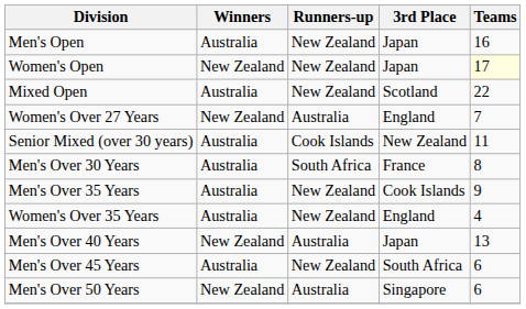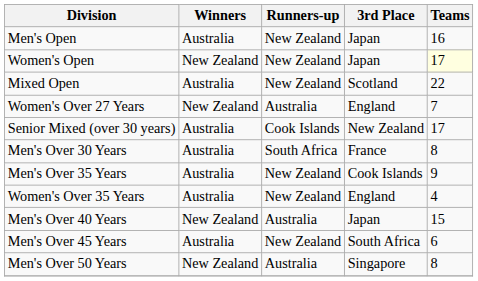 <table class="wikitable">
 <tr>
 <th>Division</th>
 <th>Winners</th>
 <th>Runners-up</th>
 <th>3rd Place</th>
 <th>Teams</th>
 </tr>
 <tr>
 <td>Men's Open</td>
 <td>Australia</td>
 <td>New Zealand</td>
 <td>Japan</td>
 <td>16</td>
 </tr>
 <tr>
 <td>Women's Open</td>
 <td>New Zealand</td>
 <td>New Zealand</td>
 <td>Japan</td>
 <td style="background: lightyellow;">17</td>
 </tr>
 <tr>
 <td>Mixed Open</td>
 <td>Australia</td>
 <td>New Zealand</td>
 <td>Scotland</td>
 <td>22</td>
 </tr>
 <tr>
 <td>Women's Over 27 Years</td>
 <td>New Zealand</td>
 <td>Australia</td>
 <td>England</td>
 <td>7</td>
 </tr>
 <tr>
 <td>Senior Mixed (over 30 years)</td>
 <td>Australia</td>
 <td>Cook Islands</td>
 <td>New Zealand</td>
-<td>11</td>
+<td>17</td>
 </tr>
 <tr>
 <td>Men's Over 30 Years</td>
 <td>Australia</td>
 <td>South Africa</td>
 <td>France</td>
 <td>8</td>
 </tr>
 <tr>
 <td>Men's Over 35 Years</td>
 <td>Australia</td>
 <td>New Zealand</td>
 <td>Cook Islands</td>
 <td>9</td>
 </tr>
 <tr>
 <td>Women's Over 35 Years</td>
 <td>Australia</td>
 <td>New Zealand</td>
 <td>England</td>
 <td>4</td>
 </tr>
 <tr>
 <td>Men's Over 40 Years</td>
 <td>New Zealand</td>
 <td>Australia</td>
 <td>Japan</td>
-<td>13</td>
+<td>15</td>
 </tr>
 <tr>
 <td>Men's Over 45 Years</td>
 <td>Australia</td>
 <td>New Zealand</td>
 <td>South Africa</td>
 <td>6</td>
 </tr>
 <tr>
 <td>Men's Over 50 Years</td>
 <td>New Zealand</td>
 <td>Australia</td>
 <td>Singapore</td>
-<td>6</td>
+<td>8</td>
 </tr>
 <tr>
 </tr>
 </table>
